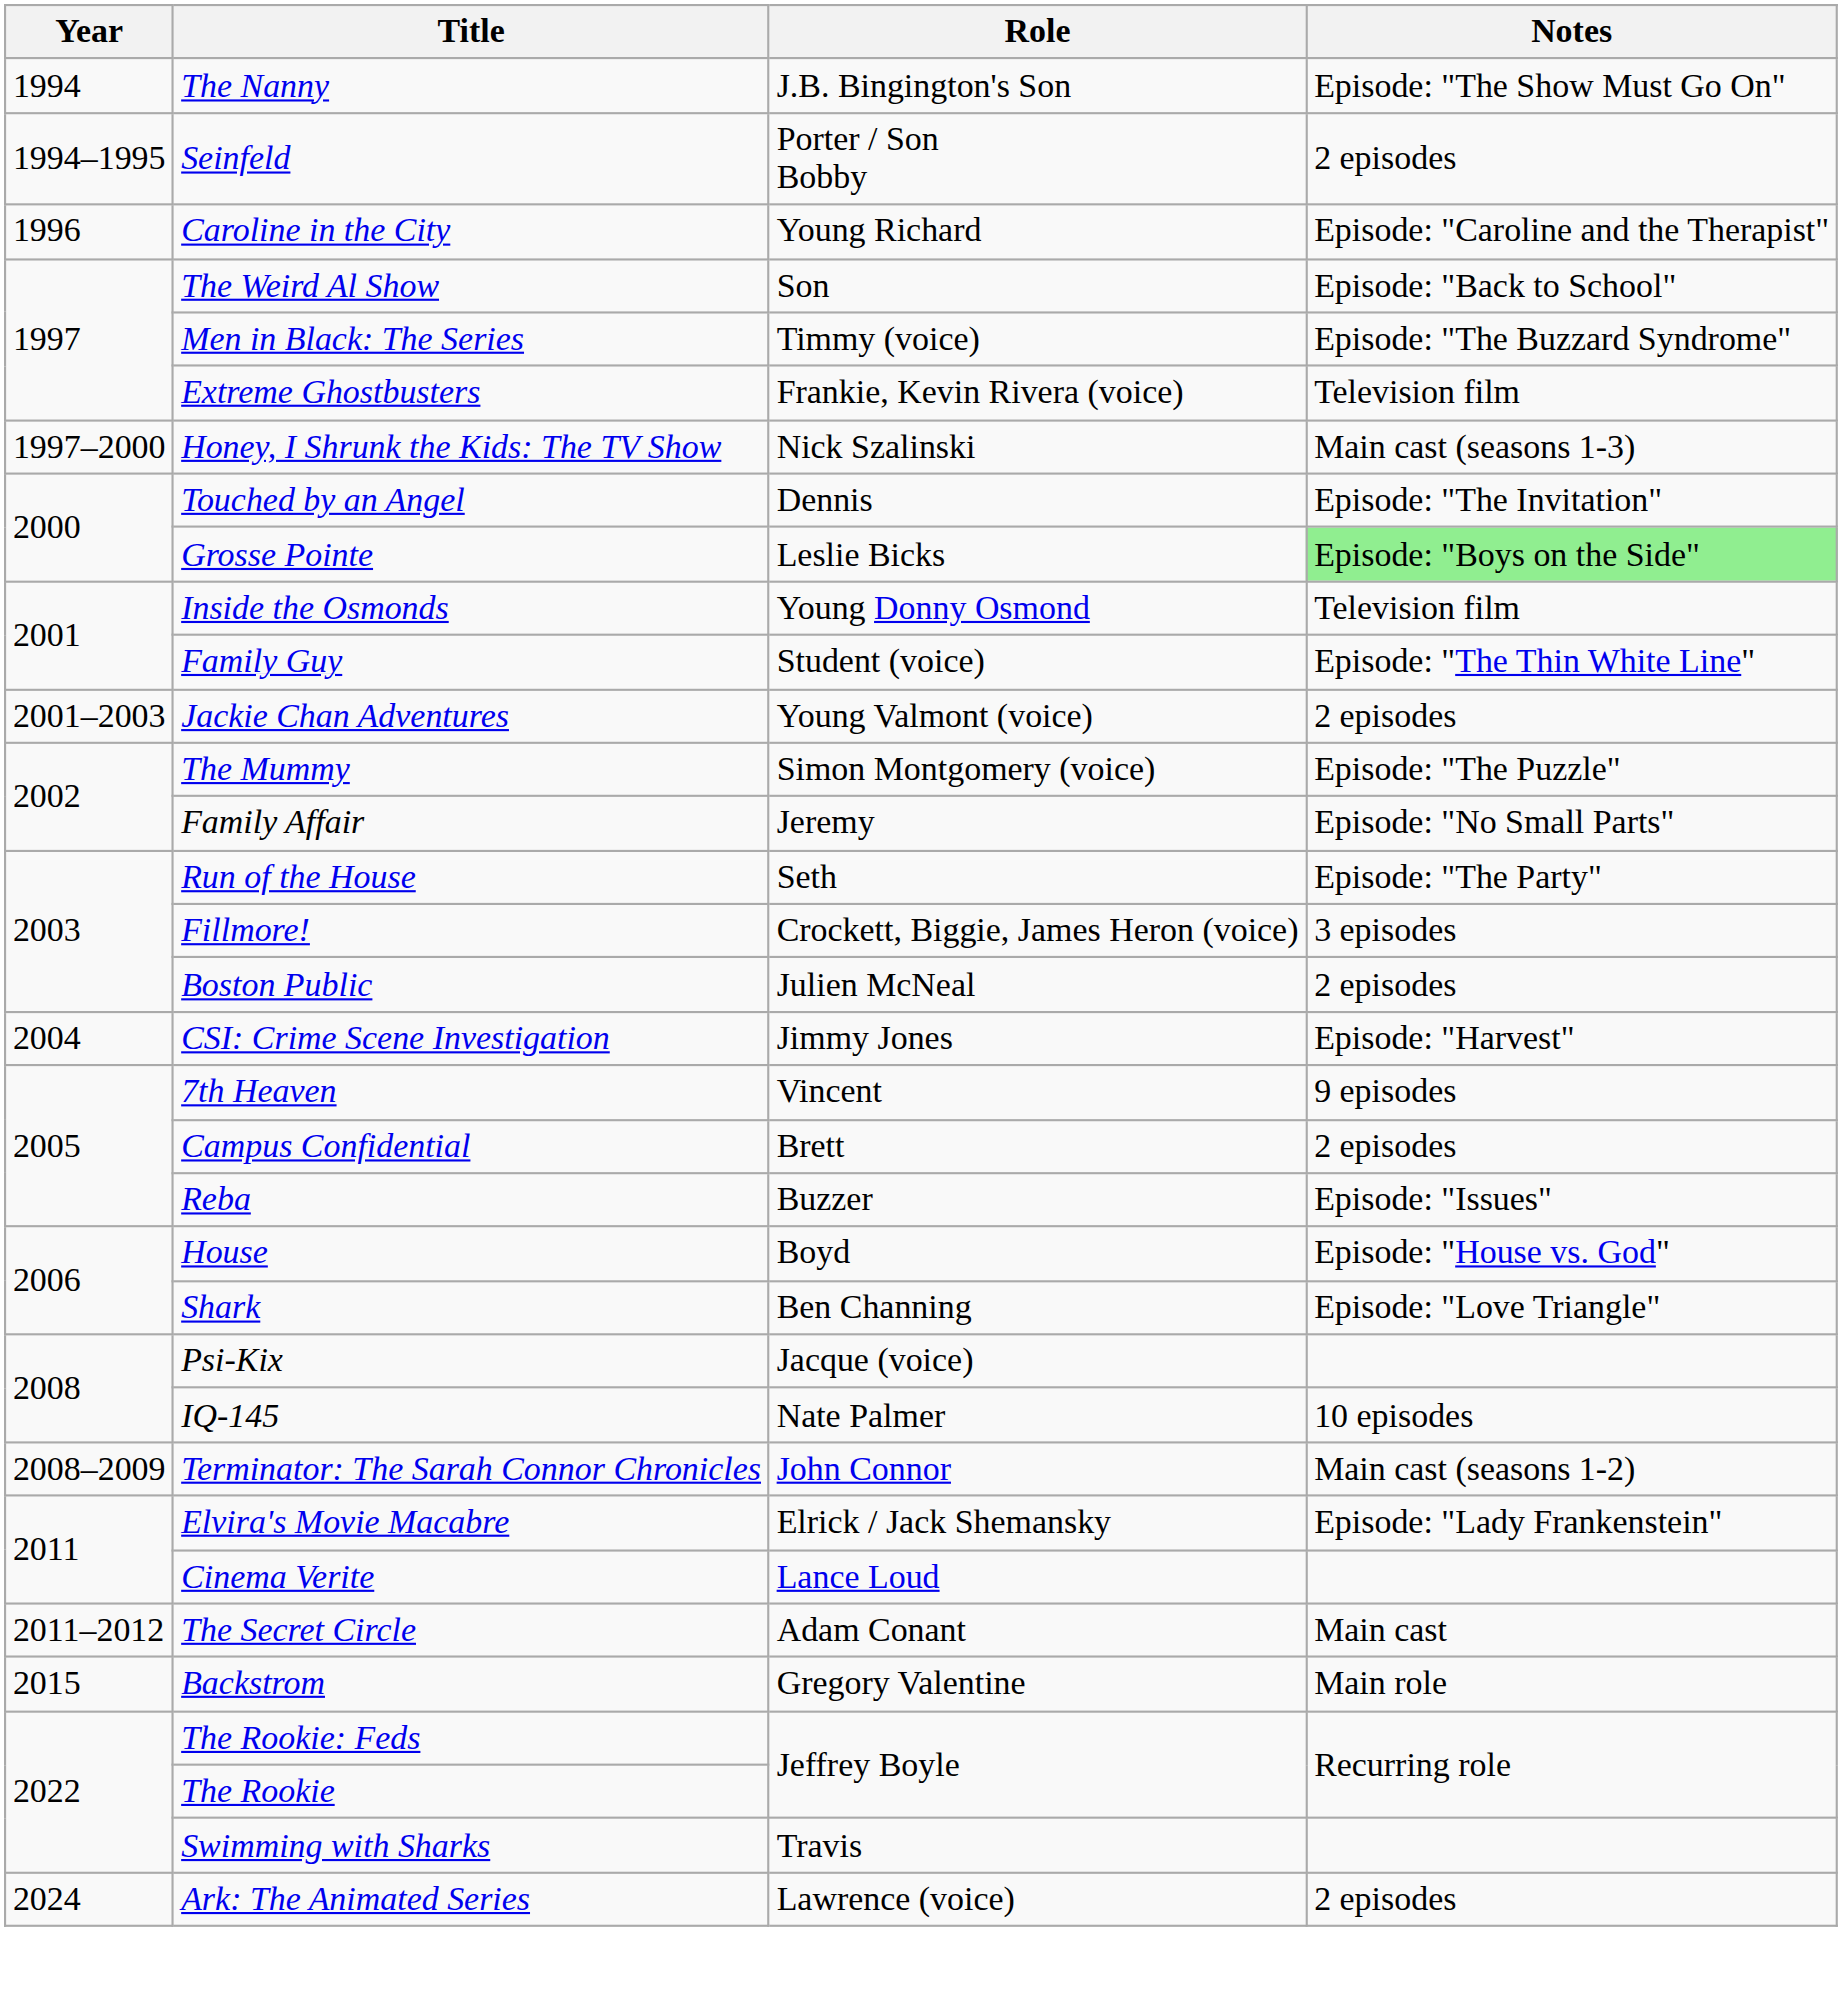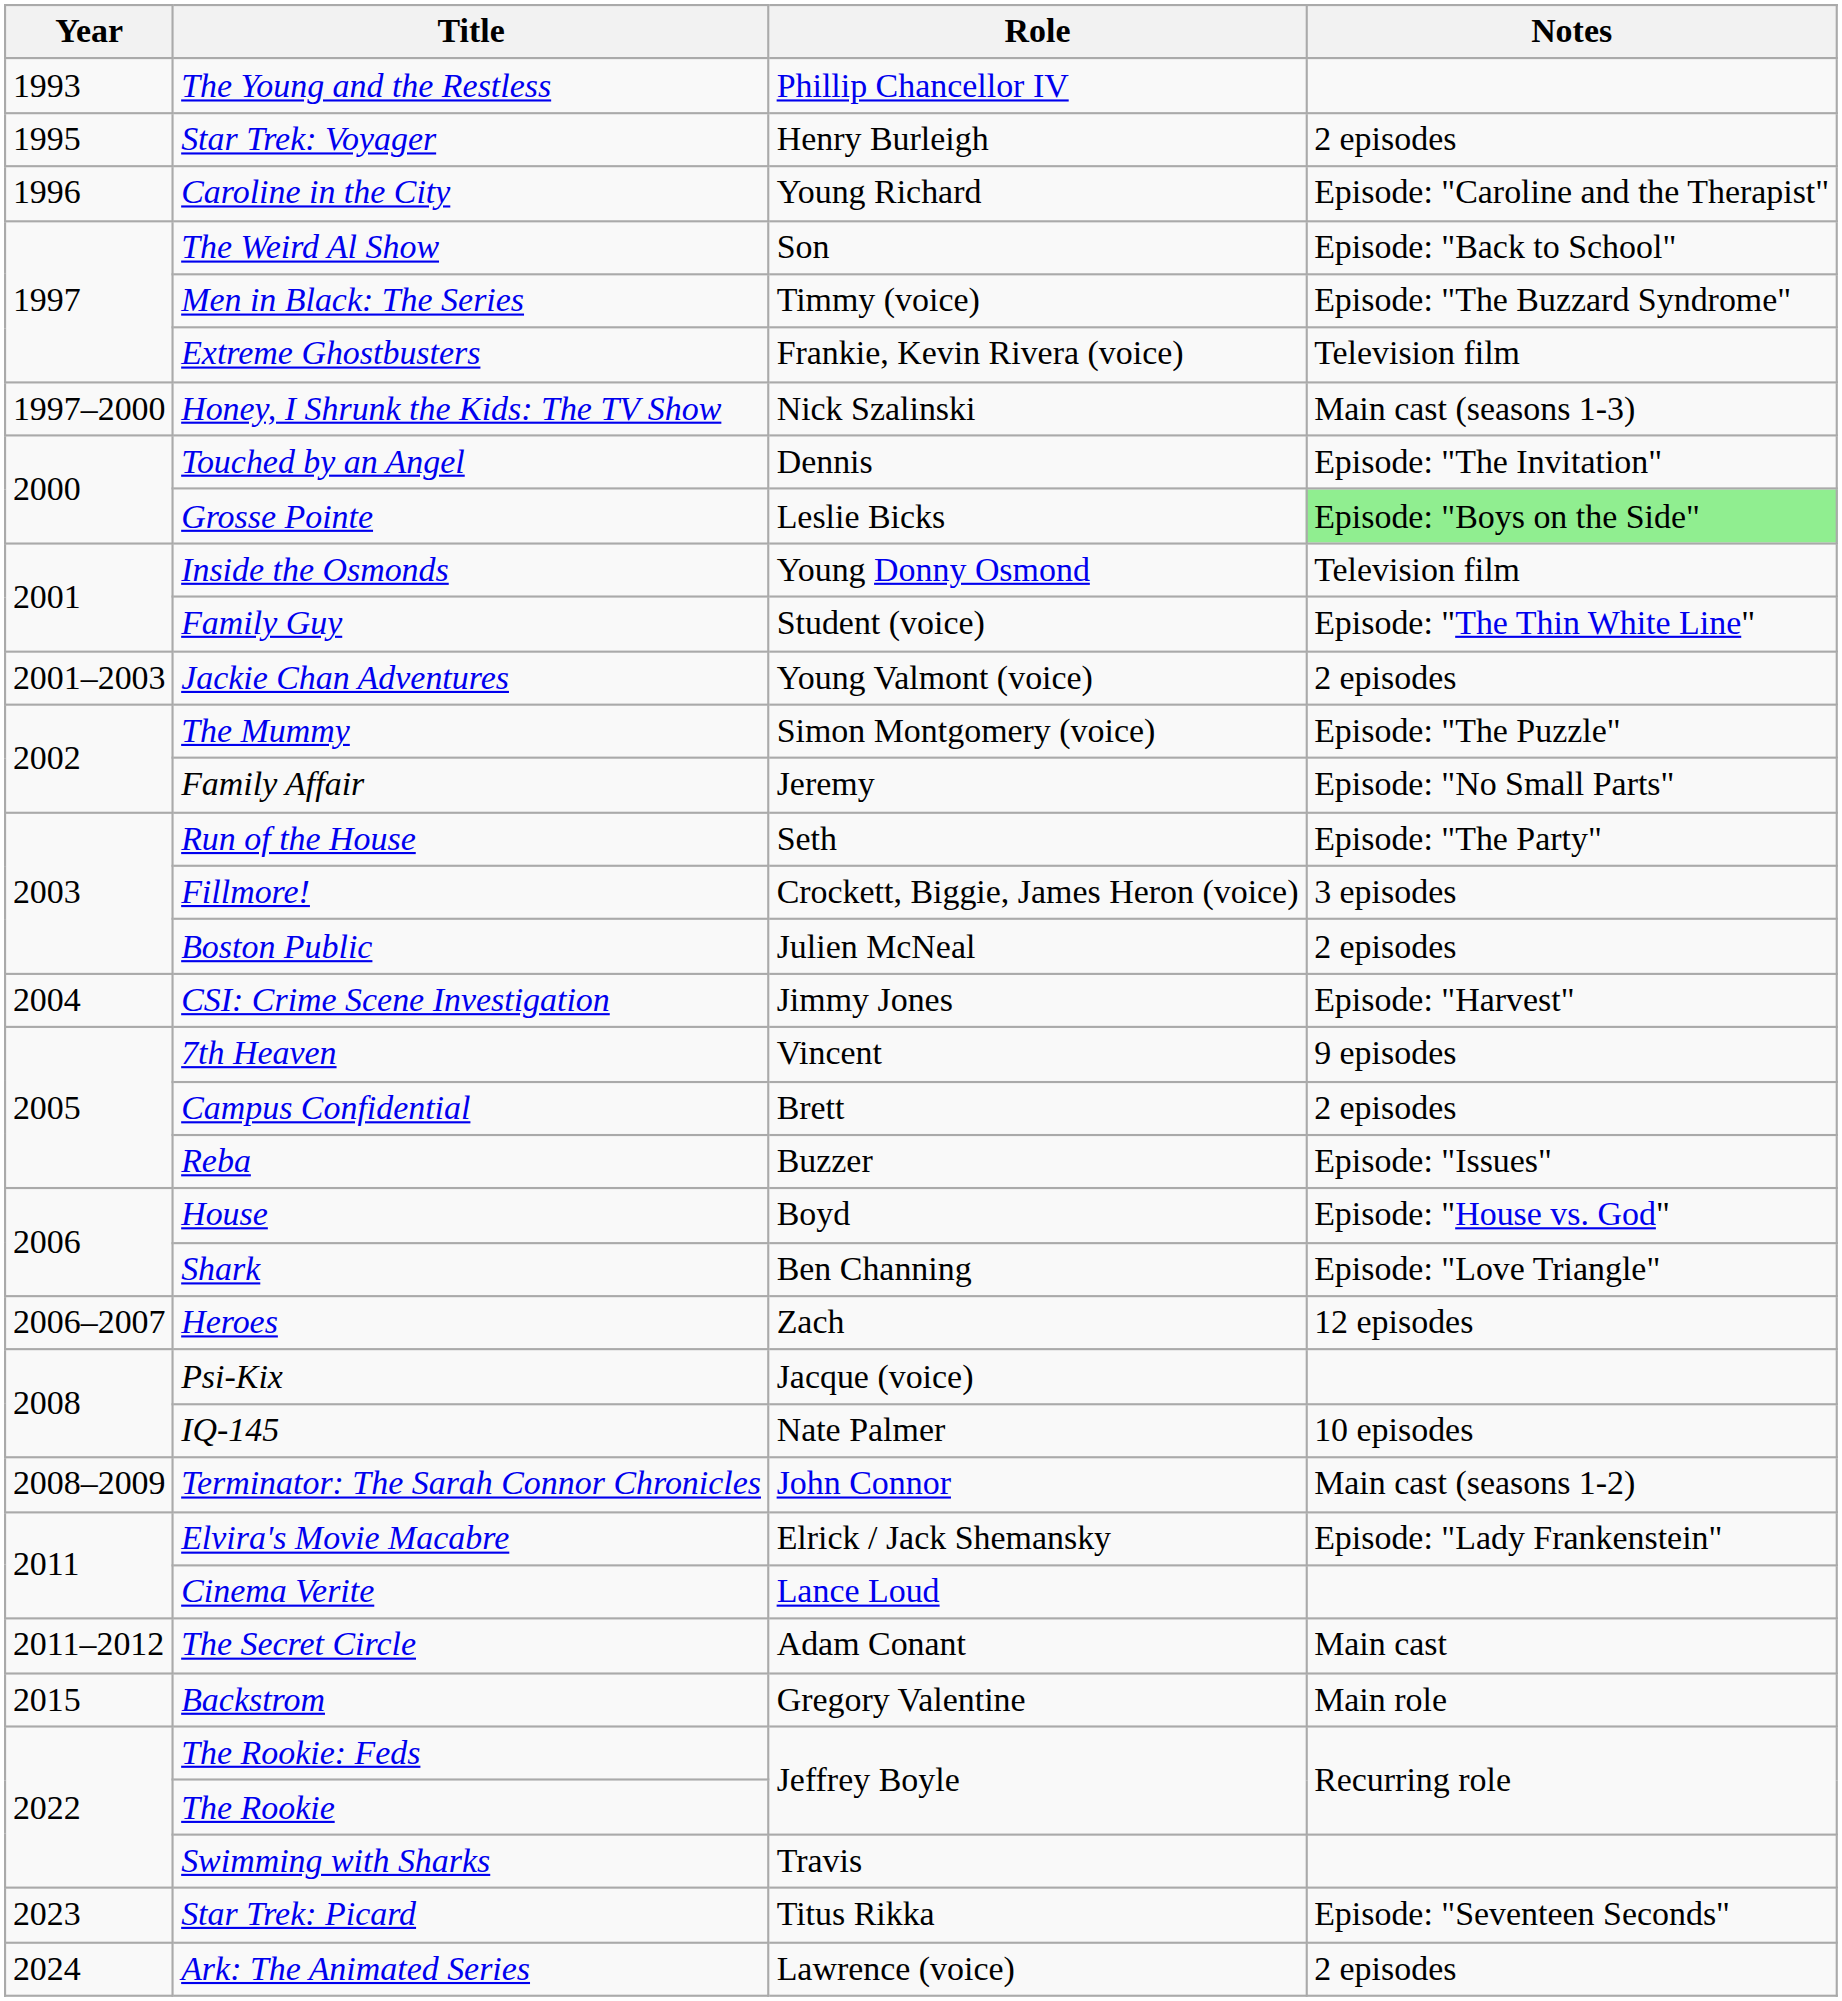 <table class="wikitable">
 <tr>
 <th>Year</th>
 <th>Title</th>
 <th>Role</th>
 <th class="unsortable">Notes</th>
 </tr>
 <tr>
-<td>1994</td>
-<td><em><a href='#'>The Nanny</a></em></td>
-<td>J.B. Bingington's Son</td>
-<td>Episode: "The Show Must Go On"</td>
+<td>1993</td>
+<td><em><a href='#'>The Young and the Restless</a></em></td>
+<td><a href='#'>Phillip Chancellor IV</a></td>
+<td></td>
 </tr>
 <tr>
-<td>1994–1995</td>
-<td><em><a href='#'>Seinfeld</a></em></td>
-<td>Porter / Son <br>Bobby</td>
+<td>1995</td>
+<td><em><a href='#'>Star Trek: Voyager</a></em></td>
+<td>Henry Burleigh</td>
 <td>2 episodes</td>
 </tr>
 <tr>
 <td>1996</td>
 <td><em><a href='#'>Caroline in the City</a></em></td>
 <td>Young Richard</td>
 <td>Episode: "Caroline and the Therapist"</td>
 </tr>
 <tr>
 <td rowspan=3>1997</td>
 <td><em><a href='#'>The Weird Al Show</a></em></td>
 <td>Son</td>
 <td>Episode: "Back to School"</td>
 </tr>
 <tr>
 <td><em><a href='#'>Men in Black: The Series</a></em></td>
 <td>Timmy (voice)</td>
 <td>Episode: "The Buzzard Syndrome"</td>
 </tr>
 <tr>
 <td><em><a href='#'>Extreme Ghostbusters</a></em></td>
 <td>Frankie, Kevin Rivera (voice)</td>
 <td>Television film</td>
 </tr>
 <tr>
 <td>1997–2000</td>
 <td><em><a href='#'>Honey, I Shrunk the Kids: The TV Show</a></em></td>
 <td>Nick Szalinski</td>
 <td>Main cast (seasons 1-3)</td>
 </tr>
 <tr>
 <td rowspan=2>2000</td>
 <td><em><a href='#'>Touched by an Angel</a></em></td>
 <td>Dennis</td>
 <td>Episode: "The Invitation"</td>
 </tr>
 <tr>
 <td><em><a href='#'>Grosse Pointe</a></em></td>
 <td>Leslie Bicks</td>
 <td style="background: lightgreen;">Episode: "Boys on the Side"</td>
 </tr>
 <tr>
 <td rowspan=2>2001</td>
 <td><em><a href='#'>Inside the Osmonds</a></em></td>
 <td>Young <a href='#'>Donny Osmond</a></td>
 <td>Television film</td>
 </tr>
 <tr>
 <td><em><a href='#'>Family Guy</a></em></td>
 <td>Student (voice)</td>
 <td>Episode: "<a href='#'>The Thin White Line</a>"</td>
 </tr>
 <tr>
 <td>2001–2003</td>
 <td><em><a href='#'>Jackie Chan Adventures</a></em></td>
 <td>Young Valmont (voice)</td>
 <td>2 episodes</td>
 </tr>
 <tr>
 <td rowspan=2>2002</td>
 <td><em><a href='#'>The Mummy</a></em></td>
 <td>Simon Montgomery (voice)</td>
 <td>Episode: "The Puzzle"</td>
 </tr>
 <tr>
 <td><em>Family Affair</em></td>
 <td>Jeremy</td>
 <td>Episode: "No Small Parts"</td>
 </tr>
 <tr>
 <td rowspan=3>2003</td>
 <td><em><a href='#'>Run of the House</a></em></td>
 <td>Seth</td>
 <td>Episode: "The Party"</td>
 </tr>
 <tr>
 <td><em><a href='#'>Fillmore!</a></em></td>
 <td>Crockett, Biggie, James Heron (voice)</td>
 <td>3 episodes</td>
 </tr>
 <tr>
 <td><em><a href='#'>Boston Public</a></em></td>
 <td>Julien McNeal</td>
 <td>2 episodes</td>
 </tr>
 <tr>
 <td>2004</td>
 <td><em><a href='#'>CSI: Crime Scene Investigation</a></em></td>
 <td>Jimmy Jones</td>
 <td>Episode: "Harvest"</td>
 </tr>
 <tr>
 <td rowspan=3>2005</td>
 <td><em><a href='#'>7th Heaven</a></em></td>
 <td>Vincent</td>
 <td>9 episodes</td>
 </tr>
 <tr>
 <td><em><a href='#'>Campus Confidential</a></em></td>
 <td>Brett</td>
 <td>2 episodes</td>
 </tr>
 <tr>
 <td><em><a href='#'>Reba</a></em></td>
 <td>Buzzer</td>
 <td>Episode: "Issues"</td>
 </tr>
 <tr>
 <td rowspan=2>2006</td>
 <td><em><a href='#'>House</a></em></td>
 <td>Boyd</td>
 <td>Episode: "<a href='#'>House vs. God</a>"</td>
 </tr>
 <tr>
 <td><em><a href='#'>Shark</a></em></td>
 <td>Ben Channing</td>
 <td>Episode: "Love Triangle"</td>
 </tr>
 <tr>
+<td>2006–2007</td>
+<td><em><a href='#'>Heroes</a></em></td>
+<td>Zach</td>
+<td>12 episodes</td>
+</tr>
+<tr>
 <td rowspan=2>2008</td>
 <td><em>Psi-Kix</em></td>
 <td>Jacque (voice)</td>
 <td></td>
 </tr>
 <tr>
 <td><em>IQ-145</em></td>
 <td>Nate Palmer</td>
 <td>10 episodes</td>
 </tr>
 <tr>
 <td>2008–2009</td>
 <td><em><a href='#'>Terminator: The Sarah Connor Chronicles</a></em></td>
 <td><a href='#'>John Connor</a></td>
 <td>Main cast (seasons 1-2)</td>
 </tr>
 <tr>
 <td rowspan="2">2011</td>
 <td><em><a href='#'>Elvira's Movie Macabre</a></em></td>
 <td>Elrick / Jack Shemansky</td>
 <td>Episode: "Lady Frankenstein"</td>
 </tr>
 <tr>
 <td><em><a href='#'>Cinema Verite</a></em></td>
 <td><a href='#'>Lance Loud</a></td>
 <td></td>
 </tr>
 <tr>
 <td>2011–2012</td>
 <td><em><a href='#'>The Secret Circle</a></em></td>
 <td>Adam Conant</td>
 <td>Main cast</td>
 </tr>
 <tr>
 <td>2015</td>
 <td><em><a href='#'>Backstrom</a></em></td>
 <td>Gregory Valentine</td>
 <td>Main role</td>
 </tr>
 <tr>
 <td rowspan="3">2022</td>
 <td><em><a href='#'>The Rookie: Feds</a></em></td>
 <td rowspan=2>Jeffrey Boyle</td>
 <td rowspan=2>Recurring role</td>
 </tr>
 <tr>
 <td><em><a href='#'>The Rookie</a></em></td>
 </tr>
 <tr>
 <td><em><a href='#'>Swimming with Sharks</a></em></td>
 <td>Travis</td>
 <td></td>
 </tr>
 <tr>
+<td>2023</td>
+<td><em><a href='#'>Star Trek: Picard</a></em></td>
+<td>Titus Rikka</td>
+<td>Episode: "Seventeen Seconds"</td>
+</tr>
+<tr>
 <td>2024</td>
 <td><em><a href='#'>Ark: The Animated Series</a></em></td>
 <td>Lawrence (voice)</td>
 <td>2 episodes</td>
 </tr>
 </table>
